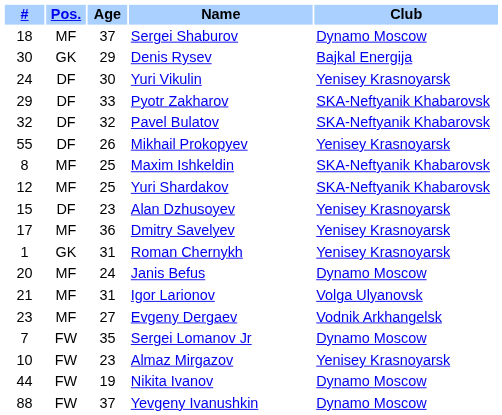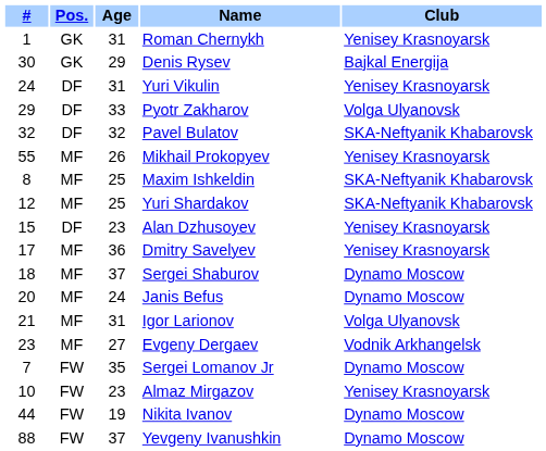 <table border="0" cellspacing="2" cellpadding="2">
 <tr style="background:#aad0ff;">
 <th width=40><a href='#'>#</a></th>
 <th width=40><a href='#'>Pos.</a></th>
 <th width=40>Age</th>
 <th width=200>Name</th>
 <th width=200>Club</th>
 </tr>
 <tr>
-<td align=center>18</td>
-<td align=center>MF</td>
-<td align=center>37</td>
-<td><a href='#'>Sergei Shaburov</a></td>
-<td> <a href='#'>Dynamo Moscow</a></td>
+<td align=center>1</td>
+<td align=center>GK</td>
+<td align=center>31</td>
+<td><a href='#'>Roman Chernykh</a></td>
+<td> <a href='#'>Yenisey Krasnoyarsk</a></td>
 </tr>
 <tr>
 <td align=center>30</td>
 <td align=center>GK</td>
 <td align=center>29</td>
 <td><a href='#'>Denis Rysev</a></td>
 <td> <a href='#'>Bajkal Energija</a></td>
 </tr>
 <tr>
 <td align=center>24</td>
 <td align=center>DF</td>
-<td align=center>30</td>
+<td align=center>31</td>
 <td><a href='#'>Yuri Vikulin</a></td>
 <td> <a href='#'>Yenisey Krasnoyarsk</a></td>
 </tr>
 <tr>
 <td align=center>29</td>
 <td align=center>DF</td>
 <td align=center>33</td>
 <td><a href='#'>Pyotr Zakharov</a></td>
-<td> <a href='#'>SKA-Neftyanik Khabarovsk</a></td>
+<td> <a href='#'>Volga Ulyanovsk</a></td>
 </tr>
 <tr>
 <td align=center>32</td>
 <td align=center>DF</td>
 <td align=center>32</td>
 <td><a href='#'>Pavel Bulatov</a></td>
 <td> <a href='#'>SKA-Neftyanik Khabarovsk</a></td>
 </tr>
 <tr>
 <td align=center>55</td>
-<td align=center>DF</td>
+<td align=center>MF</td>
 <td align=center>26</td>
 <td><a href='#'>Mikhail Prokopyev</a></td>
 <td> <a href='#'>Yenisey Krasnoyarsk</a></td>
 </tr>
 <tr>
 <td align=center>8</td>
 <td align=center>MF</td>
 <td align=center>25</td>
 <td><a href='#'>Maxim Ishkeldin</a></td>
 <td> <a href='#'>SKA-Neftyanik Khabarovsk</a></td>
 </tr>
 <tr>
 <td align=center>12</td>
 <td align=center>MF</td>
 <td align=center>25</td>
 <td><a href='#'>Yuri Shardakov</a></td>
 <td> <a href='#'>SKA-Neftyanik Khabarovsk</a></td>
 </tr>
 <tr>
 <td align=center>15</td>
 <td align=center>DF</td>
 <td align=center>23</td>
 <td><a href='#'>Alan Dzhusoyev</a></td>
 <td> <a href='#'>Yenisey Krasnoyarsk</a></td>
 </tr>
 <tr>
 <td align=center>17</td>
 <td align=center>MF</td>
 <td align=center>36</td>
 <td><a href='#'>Dmitry Savelyev</a></td>
 <td> <a href='#'>Yenisey Krasnoyarsk</a></td>
 </tr>
 <tr>
-<td align=center>1</td>
-<td align=center>GK</td>
-<td align=center>31</td>
-<td><a href='#'>Roman Chernykh</a></td>
-<td> <a href='#'>Yenisey Krasnoyarsk</a></td>
+<td align=center>18</td>
+<td align=center>MF</td>
+<td align=center>37</td>
+<td><a href='#'>Sergei Shaburov</a></td>
+<td> <a href='#'>Dynamo Moscow</a></td>
 </tr>
 <tr>
 <td align=center>20</td>
 <td align=center>MF</td>
 <td align=center>24</td>
 <td><a href='#'>Janis Befus</a></td>
 <td> <a href='#'>Dynamo Moscow</a></td>
 </tr>
 <tr>
 <td align=center>21</td>
 <td align=center>MF</td>
 <td align=center>31</td>
 <td><a href='#'>Igor Larionov</a></td>
 <td> <a href='#'>Volga Ulyanovsk</a></td>
 </tr>
 <tr>
 <td align=center>23</td>
 <td align=center>MF</td>
 <td align=center>27</td>
 <td><a href='#'>Evgeny Dergaev</a></td>
 <td> <a href='#'>Vodnik Arkhangelsk</a></td>
 </tr>
 <tr>
 <td align=center>7</td>
 <td align=center>FW</td>
 <td align=center>35</td>
 <td><a href='#'>Sergei Lomanov Jr</a></td>
 <td> <a href='#'>Dynamo Moscow</a></td>
 </tr>
 <tr>
 <td align=center>10</td>
 <td align=center>FW</td>
 <td align=center>23</td>
 <td><a href='#'>Almaz Mirgazov</a></td>
 <td> <a href='#'>Yenisey Krasnoyarsk</a></td>
 </tr>
 <tr>
 <td align=center>44</td>
 <td align=center>FW</td>
 <td align=center>19</td>
 <td><a href='#'>Nikita Ivanov</a></td>
 <td> <a href='#'>Dynamo Moscow</a></td>
 </tr>
 <tr>
 <td align=center>88</td>
 <td align=center>FW</td>
 <td align=center>37</td>
 <td><a href='#'>Yevgeny Ivanushkin</a></td>
 <td> <a href='#'>Dynamo Moscow</a></td>
 </tr>
 </table>
